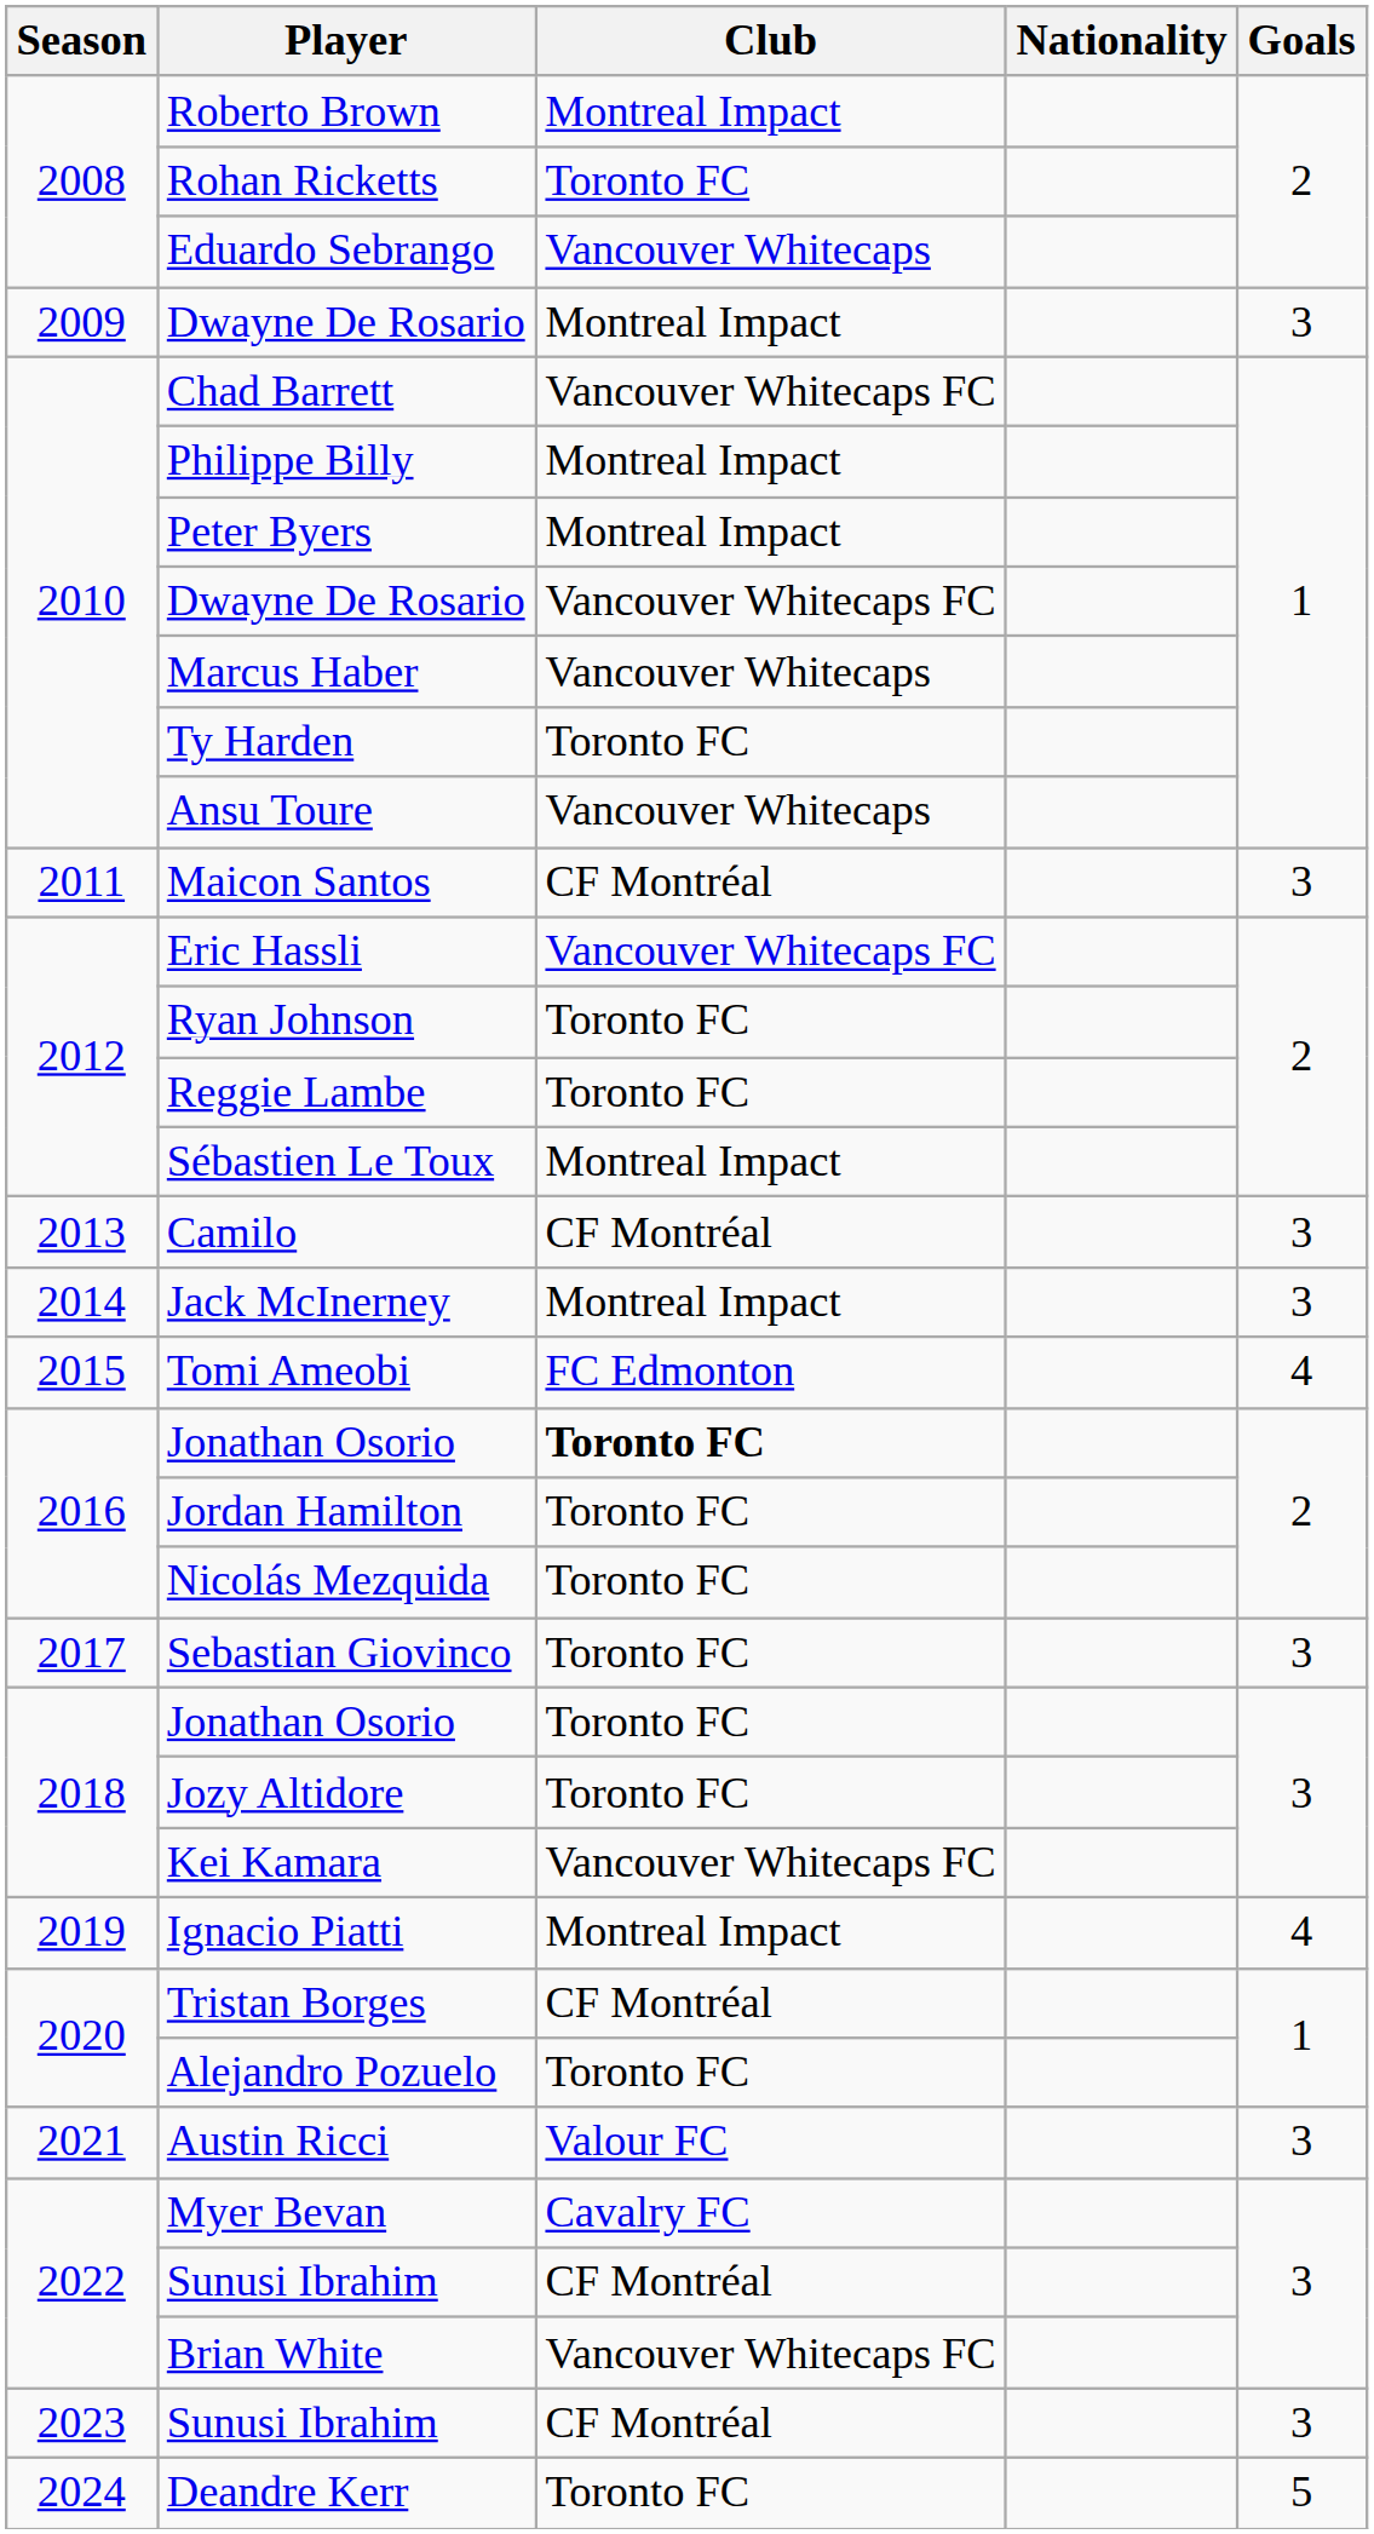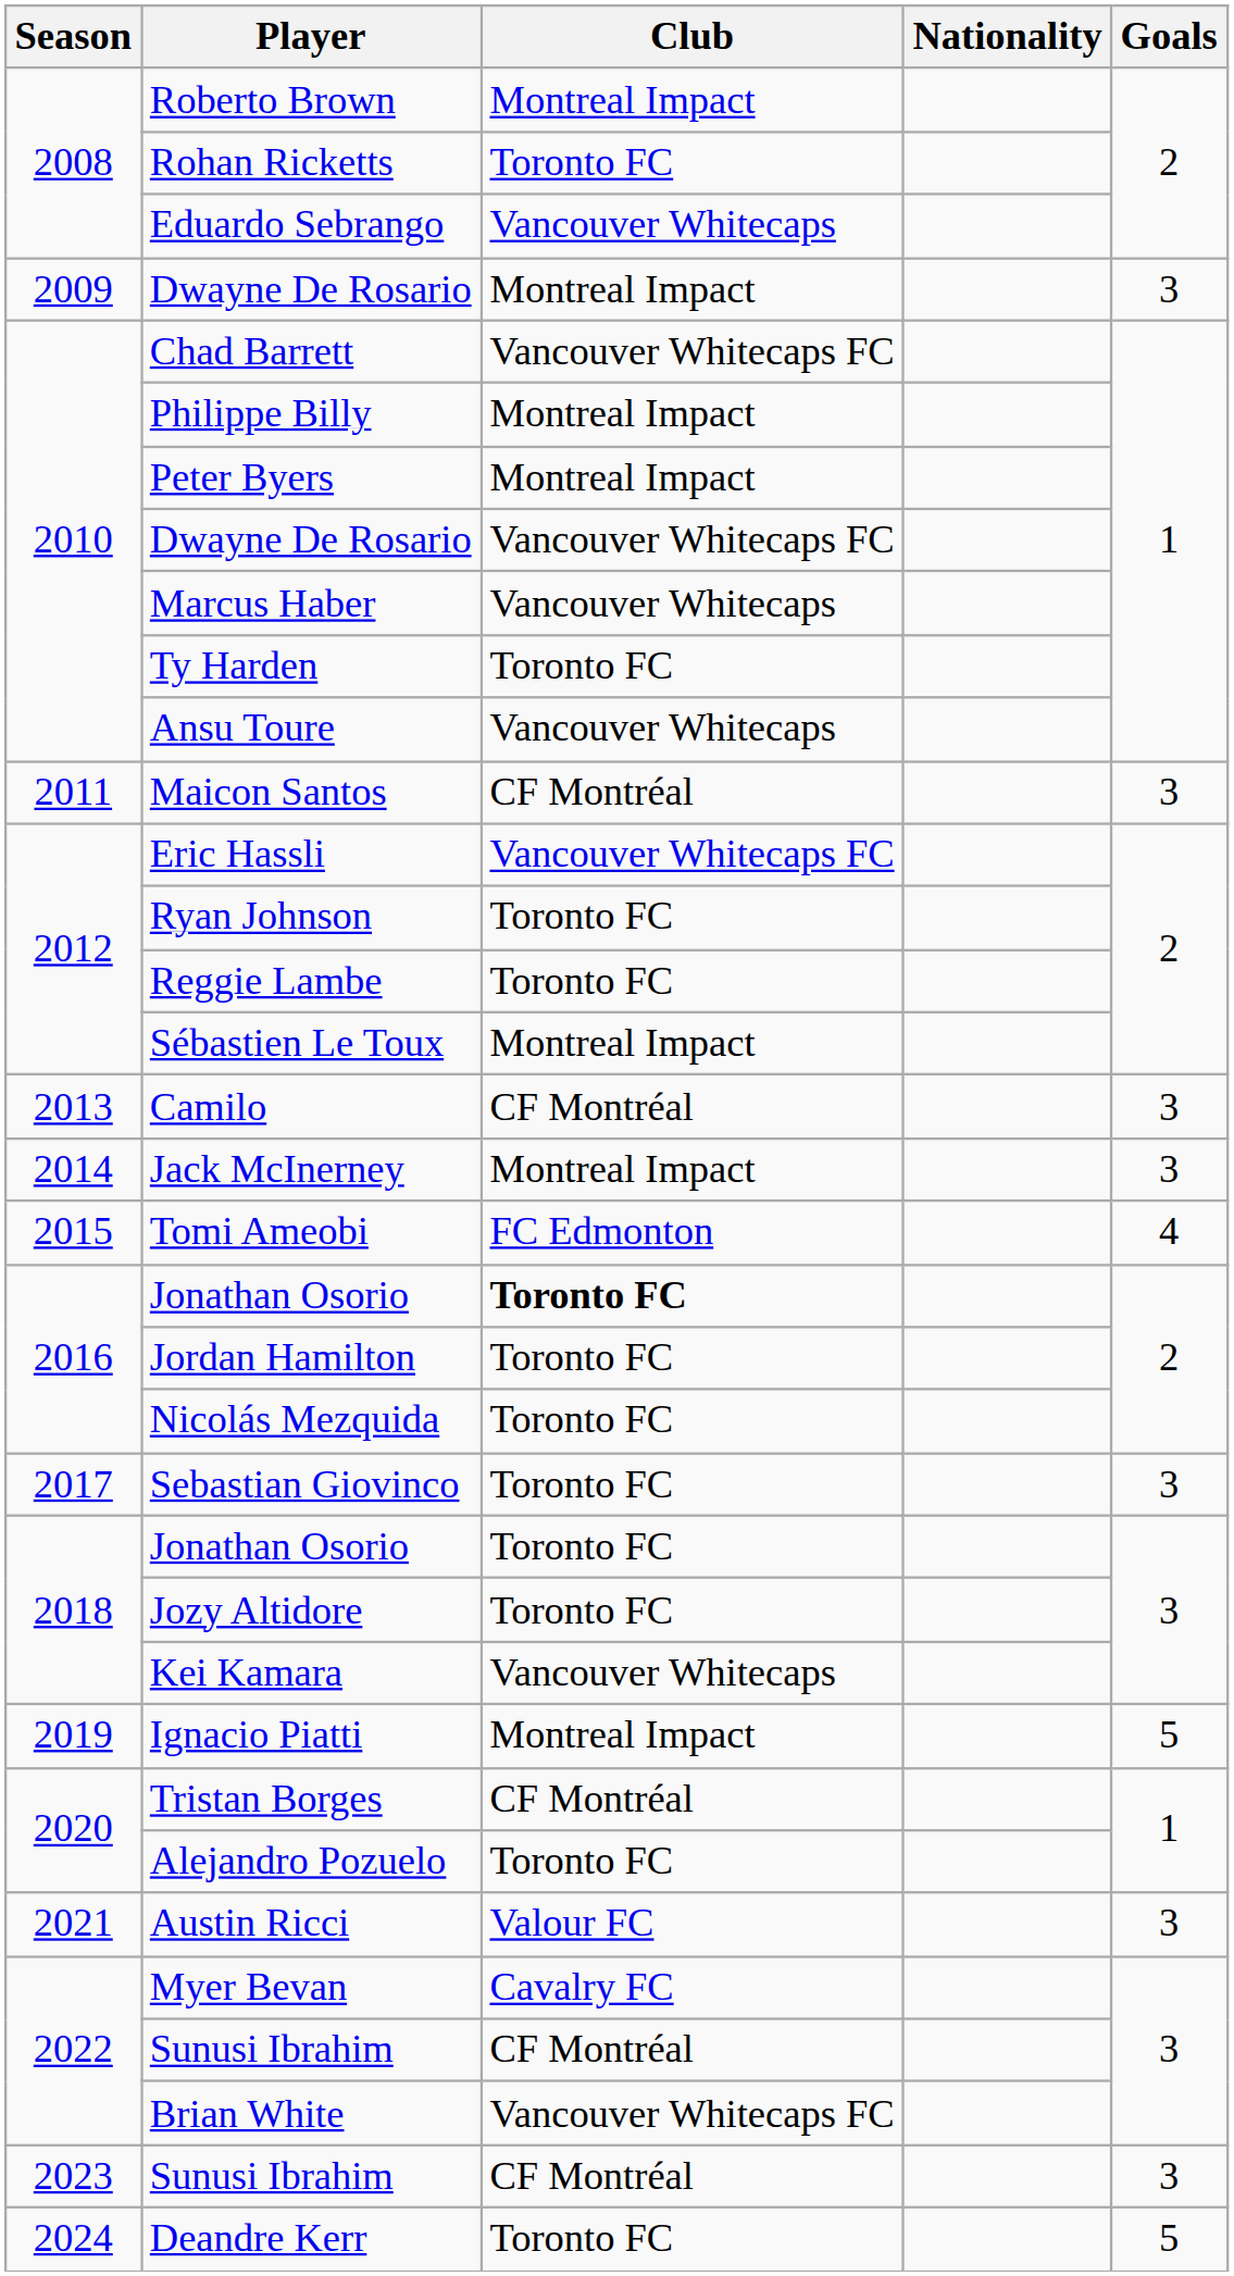 <table class="wikitable">
 <tr>
 <th>Season</th>
 <th>Player</th>
 <th>Club</th>
 <th>Nationality</th>
 <th>Goals</th>
 </tr>
 <tr>
 <td align=center rowspan=3><a href='#'>2008</a></td>
 <td><a href='#'>Roberto Brown</a></td>
 <td><a href='#'>Montreal Impact</a></td>
 <td></td>
 <td align=center rowspan=3>2</td>
 </tr>
 <tr>
 <td><a href='#'>Rohan Ricketts</a></td>
 <td><a href='#'>Toronto FC</a></td>
 <td></td>
 </tr>
 <tr>
 <td><a href='#'>Eduardo Sebrango</a></td>
 <td><a href='#'>Vancouver Whitecaps</a></td>
 <td></td>
 </tr>
 <tr>
 <td align=center><a href='#'>2009</a></td>
 <td><a href='#'>Dwayne De Rosario</a></td>
 <td>Montreal Impact</td>
 <td></td>
 <td align=center>3</td>
 </tr>
 <tr>
 <td align=center rowspan="7"><a href='#'>2010</a></td>
 <td><a href='#'>Chad Barrett</a></td>
 <td>Vancouver Whitecaps FC</td>
 <td></td>
 <td align=center rowspan="7">1</td>
 </tr>
 <tr>
 <td><a href='#'>Philippe Billy</a></td>
 <td>Montreal Impact</td>
 <td></td>
 </tr>
 <tr>
 <td><a href='#'>Peter Byers</a></td>
 <td>Montreal Impact</td>
 <td></td>
 </tr>
 <tr>
 <td><a href='#'>Dwayne De Rosario</a></td>
 <td>Vancouver Whitecaps FC</td>
 <td></td>
 </tr>
 <tr>
 <td><a href='#'>Marcus Haber</a></td>
 <td>Vancouver Whitecaps</td>
 <td></td>
 </tr>
 <tr>
 <td><a href='#'>Ty Harden</a></td>
 <td>Toronto FC</td>
 <td></td>
 </tr>
 <tr>
 <td><a href='#'>Ansu Toure</a></td>
 <td>Vancouver Whitecaps</td>
 <td></td>
 </tr>
 <tr>
 <td align=center><a href='#'>2011</a></td>
 <td><a href='#'>Maicon Santos</a></td>
 <td>CF Montréal</td>
 <td></td>
 <td align=center>3</td>
 </tr>
 <tr>
 <td align=center rowspan="4"><a href='#'>2012</a></td>
 <td><a href='#'>Eric Hassli</a></td>
 <td><a href='#'>Vancouver Whitecaps FC</a></td>
 <td></td>
 <td align=center rowspan=4>2</td>
 </tr>
 <tr>
 <td><a href='#'>Ryan Johnson</a></td>
 <td>Toronto FC</td>
 <td></td>
 </tr>
 <tr>
 <td><a href='#'>Reggie Lambe</a></td>
 <td>Toronto FC</td>
 <td></td>
 </tr>
 <tr>
 <td><a href='#'>Sébastien Le Toux</a></td>
 <td>Montreal Impact</td>
 <td></td>
 </tr>
 <tr>
 <td align=center><a href='#'>2013</a></td>
 <td><a href='#'>Camilo</a></td>
 <td>CF Montréal</td>
 <td></td>
 <td align=center>3</td>
 </tr>
 <tr>
 <td align=center><a href='#'>2014</a></td>
 <td><a href='#'>Jack McInerney</a></td>
 <td>Montreal Impact</td>
 <td></td>
 <td align=center>3</td>
 </tr>
 <tr>
 <td align=center><a href='#'>2015</a></td>
 <td><a href='#'>Tomi Ameobi</a></td>
 <td><a href='#'>FC Edmonton</a></td>
 <td></td>
 <td align=center>4</td>
 </tr>
 <tr>
 <td align=center rowspan="3"><a href='#'>2016</a></td>
 <td><a href='#'>Jonathan Osorio</a></td>
 <td><strong>Toronto FC</strong></td>
 <td></td>
 <td align=center rowspan="3">2</td>
 </tr>
 <tr>
 <td><a href='#'>Jordan Hamilton</a></td>
 <td>Toronto FC</td>
 <td></td>
 </tr>
 <tr>
 <td><a href='#'>Nicolás Mezquida</a></td>
 <td>Toronto FC</td>
 <td></td>
 </tr>
 <tr>
 <td align=center><a href='#'>2017</a></td>
 <td><a href='#'>Sebastian Giovinco</a></td>
 <td>Toronto FC</td>
 <td></td>
 <td align=center>3</td>
 </tr>
 <tr>
 <td align=center rowspan="3"><a href='#'>2018</a></td>
 <td><a href='#'>Jonathan Osorio</a></td>
 <td>Toronto FC</td>
 <td></td>
 <td align=center rowspan="3">3</td>
 </tr>
 <tr>
 <td><a href='#'>Jozy Altidore</a></td>
 <td>Toronto FC</td>
 <td></td>
 </tr>
 <tr>
 <td><a href='#'>Kei Kamara</a></td>
-<td>Vancouver Whitecaps FC</td>
+<td>Vancouver Whitecaps</td>
 <td></td>
 </tr>
 <tr>
 <td align=center><a href='#'>2019</a></td>
 <td><a href='#'>Ignacio Piatti</a></td>
 <td>Montreal Impact</td>
 <td></td>
-<td align=center>4</td>
+<td align=center>5</td>
 </tr>
 <tr>
 <td align=center rowspan="2"><a href='#'>2020</a></td>
 <td><a href='#'>Tristan Borges</a></td>
 <td>CF Montréal</td>
 <td></td>
 <td align=center rowspan="2">1</td>
 </tr>
 <tr>
 <td><a href='#'>Alejandro Pozuelo</a></td>
 <td>Toronto FC</td>
 <td></td>
 </tr>
 <tr>
 <td align=center><a href='#'>2021</a></td>
 <td><a href='#'>Austin Ricci</a></td>
 <td><a href='#'>Valour FC</a></td>
 <td></td>
 <td align=center>3</td>
 </tr>
 <tr>
 <td align=center rowspan="3"><a href='#'>2022</a></td>
 <td><a href='#'>Myer Bevan</a></td>
 <td><a href='#'>Cavalry FC</a></td>
 <td></td>
 <td align=center rowspan="3">3</td>
 </tr>
 <tr>
 <td><a href='#'>Sunusi Ibrahim</a></td>
 <td>CF Montréal</td>
 <td></td>
 </tr>
 <tr>
 <td><a href='#'>Brian White</a></td>
 <td>Vancouver Whitecaps FC</td>
 <td></td>
 </tr>
 <tr>
 <td align=center><a href='#'>2023</a></td>
 <td><a href='#'>Sunusi Ibrahim</a></td>
 <td>CF Montréal</td>
 <td></td>
 <td align=center>3</td>
 </tr>
 <tr>
 <td align=center><a href='#'>2024</a></td>
 <td><a href='#'>Deandre Kerr</a></td>
 <td>Toronto FC</td>
 <td></td>
 <td align=center>5</td>
 </tr>
 </table>
